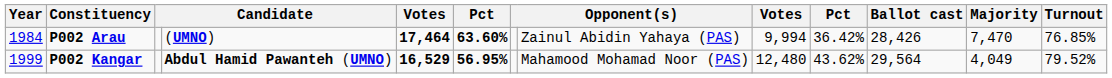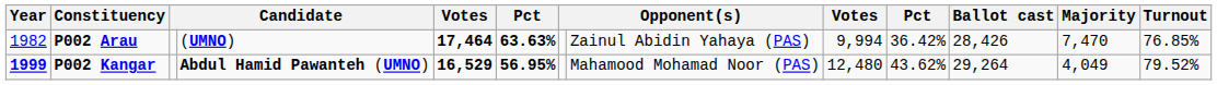 <table class="wikitable" style="margin:0.5em ; font-size:95%">
 <tr>
 <th>Year</th>
 <th>Constituency</th>
 <th colspan=2>Candidate</th>
 <th>Votes</th>
 <th>Pct</th>
 <th colspan=2>Opponent(s)</th>
 <th>Votes</th>
 <th>Pct</th>
 <th>Ballot cast</th>
 <th>Majority</th>
 <th>Turnout</th>
 </tr>
 <tr>
-<td><a href='#'>1984</a></td>
+<td><a href='#'>1982</a></td>
 <td><strong>P002 <a href='#'>Arau</a></strong></td>
 <td></td>
 <td> (<a href='#'><strong>UMNO</strong></a>)</td>
 <td align=right><strong>17,464</strong></td>
-<td><strong>63.60%</strong></td>
+<td><strong>63.63%</strong></td>
 <td></td>
 <td>Zainul Abidin Yahaya (<a href='#'>PAS</a>)</td>
 <td align=right>9,994</td>
 <td>36.42%</td>
 <td>28,426</td>
 <td>7,470</td>
 <td>76.85%</td>
 </tr>
 <tr>
-<td><a href='#'>1999</a></td>
+<td><strong><a href='#'>1999</a></strong></td>
 <td><strong>P002 <a href='#'>Kangar</a></strong></td>
 <td></td>
 <td><strong>Abdul Hamid Pawanteh</strong> (<a href='#'><strong>UMNO</strong></a>)</td>
 <td align=right><strong>16,529</strong></td>
 <td><strong>56.95%</strong></td>
 <td></td>
 <td>Mahamood Mohamad Noor (<a href='#'>PAS</a>)</td>
 <td align=right>12,480</td>
 <td>43.62%</td>
-<td>29,564</td>
+<td>29,264</td>
 <td>4,049</td>
 <td>79.52%</td>
 </tr>
 </table>
